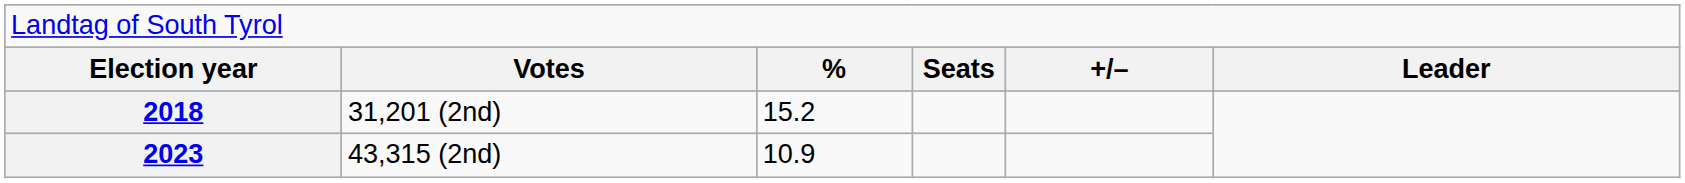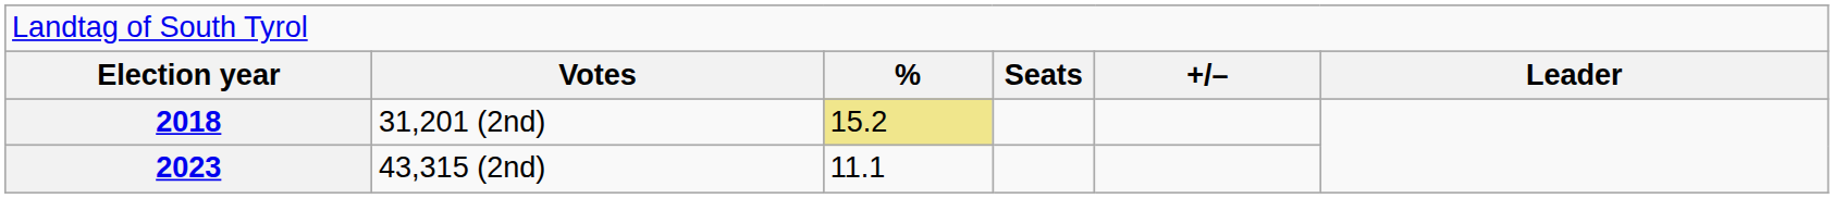 <table class=wikitable style="width:50%; border:1px #AAAAFF solid">
 <tr>
 <td colspan=6><a href='#'>Landtag of South Tyrol</a></td>
 </tr>
 <tr>
 <th width=13%>Election year</th>
 <th width=16%>Votes</th>
 <th width=6%>%</th>
 <th width=1%>Seats</th>
 <th width=8%>+/–</th>
 <th width=18%>Leader</th>
 </tr>
 <tr>
 <th><a href='#'>2018</a></th>
 <td>31,201 (2nd)</td>
-<td>15.2</td>
+<td style="background: khaki;">15.2</td>
 <td></td>
 <td></td>
 <td rowspan=2></td>
 </tr>
 <tr>
 <th><a href='#'>2023</a></th>
 <td>43,315 (2nd)</td>
-<td>10.9</td>
+<td>11.1</td>
 <td></td>
 <td></td>
 </tr>
 </table>
